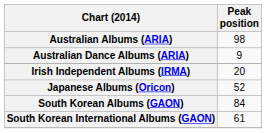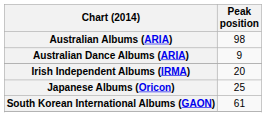 <table class="wikitable plainrowheaders sortable">
 <tr>
 <th scope="col">Chart (2014)</th>
 <th scope="col">Peak<br>position</th>
 </tr>
 <tr>
 <th scope="row">Australian Albums (<a href='#'>ARIA</a>)</th>
 <td align=center>98</td>
 </tr>
 <tr>
 <th scope="row">Australian Dance Albums (<a href='#'>ARIA</a>)</th>
 <td align=center>9</td>
 </tr>
 <tr>
 </tr>
 <tr>
 </tr>
 <tr>
 </tr>
 <tr>
 <th scope="row">Irish Independent Albums (<a href='#'>IRMA</a>)</th>
 <td align=center>20</td>
 </tr>
 <tr>
 <th scope="row">Japanese Albums (<a href='#'>Oricon</a>)</th>
-<td align=center>52</td>
-</tr>
-<tr>
-<th scope="row">South Korean Albums (<a href='#'>GAON</a>)</th>
-<td align=center>84</td>
+<td align=center>25</td>
 </tr>
 <tr>
 <th scope="row">South Korean International Albums (<a href='#'>GAON</a>)</th>
 <td align=center>61</td>
 </tr>
 <tr>
 </tr>
 <tr>
 </tr>
 <tr>
 </tr>
 <tr>
 </tr>
 <tr>
 </tr>
 <tr>
 </tr>
 <tr>
 </tr>
 </table>
